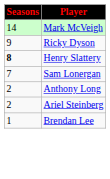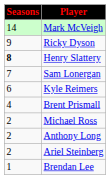 <table class="wikitable">
 <tr>
 <th style="background:#000; color:red; text-align:center;">Seasons</th>
 <th style="background:#000; color:red; text-align:center;">Player</th>
 </tr>
 <tr style="background:#cfc;">
 <td>14</td>
 <td><a href='#'>Mark McVeigh</a></td>
 </tr>
 <tr>
 <td>9</td>
 <td><a href='#'>Ricky Dyson</a></td>
 </tr>
 <tr>
 <td><strong>8</strong></td>
 <td><a href='#'>Henry Slattery</a></td>
 </tr>
 <tr>
 <td>7</td>
 <td><a href='#'>Sam Lonergan</a></td>
 </tr>
 <tr>
+<td>6</td>
+<td><a href='#'>Kyle Reimers</a></td>
+</tr>
+<tr>
+<td>4</td>
+<td><a href='#'>Brent Prismall</a></td>
+</tr>
+<tr>
+<td>2</td>
+<td><a href='#'>Michael Ross</a></td>
+</tr>
+<tr>
 <td>2</td>
 <td><a href='#'>Anthony Long</a></td>
 </tr>
 <tr>
 <td>2</td>
 <td><a href='#'>Ariel Steinberg</a></td>
 </tr>
 <tr>
 <td>1</td>
 <td><a href='#'>Brendan Lee</a></td>
 </tr>
 </table>
